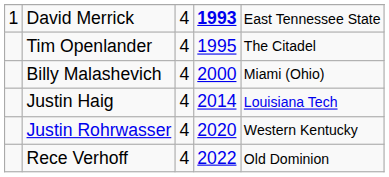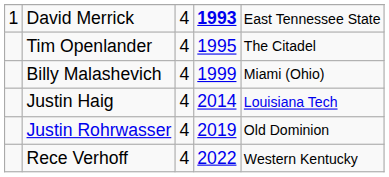 <table class="wikitable">
 <tr>
 </tr>
 <tr>
 <td>1</td>
 <td>David Merrick</td>
 <td>4</td>
 <td><strong><a href='#'>1993</a></strong></td>
 <td style="font-size:80%;">East Tennessee State</td>
 </tr>
 <tr>
 <td></td>
 <td>Tim Openlander</td>
 <td>4</td>
 <td><a href='#'>1995</a></td>
 <td style="font-size:80%;">The Citadel</td>
 </tr>
 <tr>
 <td></td>
 <td>Billy Malashevich</td>
 <td>4</td>
-<td><a href='#'>2000</a></td>
+<td><a href='#'>1999</a></td>
 <td style="font-size:80%;">Miami (Ohio)</td>
 </tr>
 <tr>
 <td></td>
 <td>Justin Haig</td>
 <td>4</td>
 <td><a href='#'>2014</a></td>
 <td style="font-size:80%;"><a href='#'>Louisiana Tech</a></td>
 </tr>
 <tr>
 <td></td>
 <td><a href='#'>Justin Rohrwasser</a></td>
 <td>4</td>
-<td><a href='#'>2020</a></td>
-<td style="font-size:80%;">Western Kentucky</td>
+<td><a href='#'>2019</a></td>
+<td style="font-size:80%;">Old Dominion</td>
 </tr>
 <tr>
 <td></td>
 <td>Rece Verhoff</td>
 <td>4</td>
 <td><a href='#'>2022</a></td>
-<td style="font-size:80%;">Old Dominion</td>
+<td style="font-size:80%;">Western Kentucky</td>
 </tr>
 </table>
